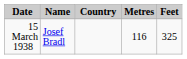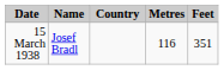 <table class="wikitable sortable" style="text-align:left; line-height:16px; width:32%;">
 <tr>
 <th style="background-color: #ccc;" width="140">Date</th>
 <th style="background-color: #ccc;" width="128">Name</th>
 <th style="background-color: #ccc;" width="164">Country</th>
 <th style="background-color: #ccc;" width="64">Metres</th>
 <th style="background-color: #ccc;" width="64">Feet</th>
 </tr>
 <tr>
 <td align=right>15 March 1938  </td>
 <td><a href='#'>Josef Bradl</a></td>
 <td></td>
 <td align=center>116</td>
-<td align=center>325</td>
+<td align=center>351</td>
 </tr>
 </table>
